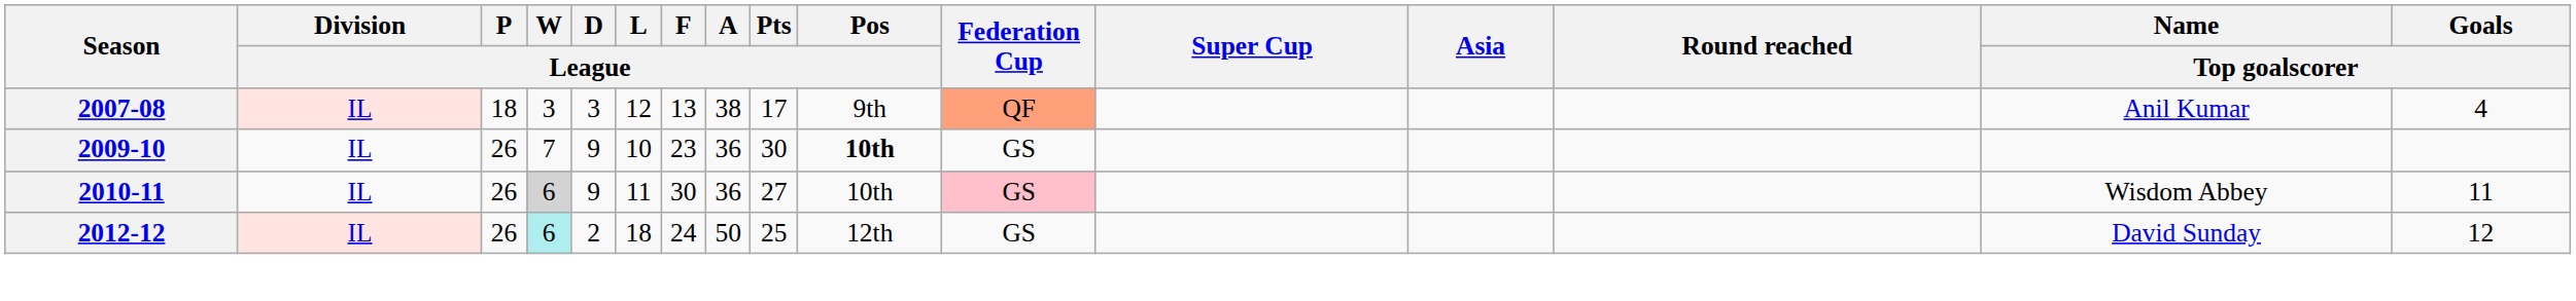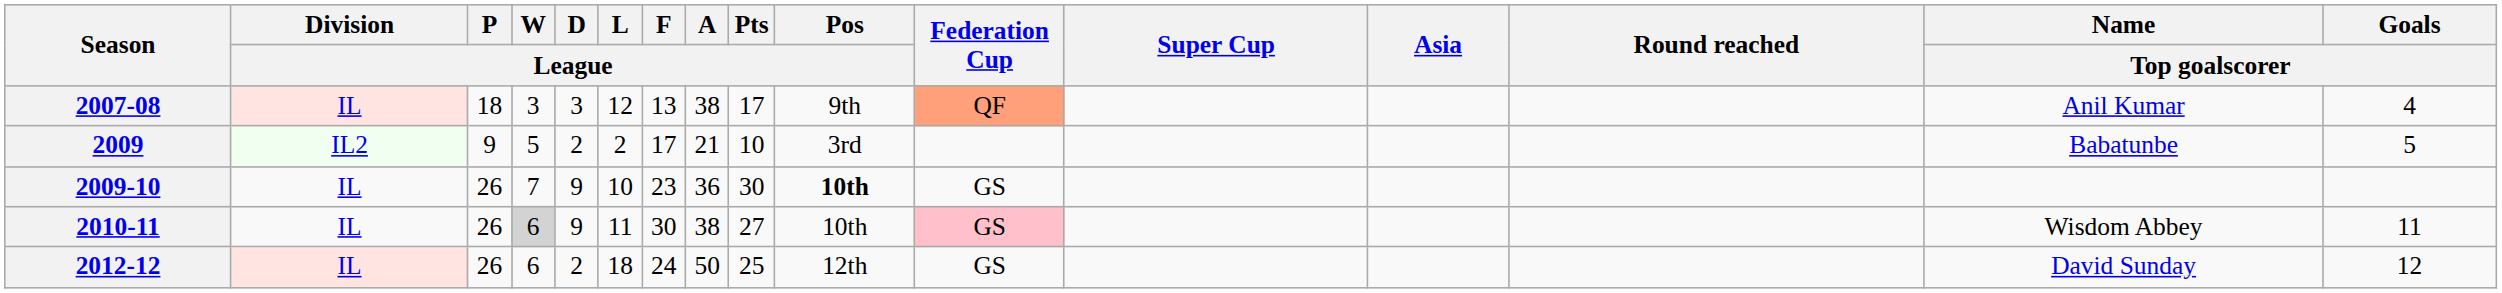 <table class="wikitable sortable" style="text-align: center">
 <tr>
 <th scope="col" rowspan="2" scope="col">Season</th>
 <th scope="col">Division</th>
 <th width="20" scope="col">P</th>
 <th width="20" scope="col">W</th>
 <th width="20" scope="col">D</th>
 <th width="20" scope="col">L</th>
 <th width="20" scope="col">F</th>
 <th width="20" scope="col">A</th>
 <th width="20" scope="col">Pts</th>
 <th scope="col">Pos</th>
 <th rowspan="2" width=6% scope="col" class="unsortable"><a href='#'>Federation Cup</a></th>
 <th rowspan="2" scope="col"><a href='#'>Super Cup</a></th>
 <th rowspan="2" scope="col"><a href='#'>Asia</a></th>
 <th rowspan="2" scope="col">Round reached</th>
 <th scope="col">Name</th>
 <th scope="col">Goals</th>
 </tr>
 <tr class="unsortable">
 <th colspan="9" scope="col">League</th>
 <th colspan="2" scope="col">Top goalscorer</th>
 </tr>
 <tr>
 <th scope="row"><a href='#'>2007-08</a></th>
 <td bgcolor=MistyRose><a href='#'>IL</a></td>
 <td>18</td>
 <td>3</td>
 <td>3</td>
 <td>12</td>
 <td>13</td>
 <td>38</td>
 <td>17</td>
 <td>9th</td>
 <td style="background: lightsalmon;">QF</td>
 <td></td>
 <td></td>
 <td></td>
 <td><a href='#'>Anil Kumar</a></td>
 <td>4</td>
 </tr>
 <tr>
+<th scope="row"><a href='#'>2009</a></th>
+<td bgcolor=#F0FFF0><a href='#'>IL2</a></td>
+<td>9</td>
+<td>5</td>
+<td>2</td>
+<td>2</td>
+<td>17</td>
+<td>21</td>
+<td>10</td>
+<td>3rd</td>
+<td></td>
+<td></td>
+<td></td>
+<td></td>
+<td><a href='#'>Babatunbe</a></td>
+<td>5</td>
+</tr>
+<tr>
 <th scope="row"><a href='#'>2009-10</a></th>
 <td><a href='#'>IL</a></td>
 <td>26</td>
 <td>7</td>
 <td>9</td>
 <td>10</td>
 <td>23</td>
 <td>36</td>
 <td>30</td>
 <td><strong>10th</strong></td>
 <td>GS</td>
 <td></td>
 <td></td>
 <td></td>
 <td></td>
 <td></td>
 </tr>
 <tr>
 <th scope="row"><a href='#'>2010-11</a></th>
 <td><a href='#'>IL</a></td>
 <td>26</td>
 <td style="background: lightgrey;">6</td>
 <td>9</td>
 <td>11</td>
 <td>30</td>
-<td>36</td>
+<td>38</td>
 <td>27</td>
 <td>10th</td>
 <td style="background: pink;">GS</td>
 <td></td>
 <td></td>
 <td></td>
 <td>Wisdom Abbey</td>
 <td>11</td>
 </tr>
 <tr>
 <th scope="row"><a href='#'>2012-12</a></th>
 <td bgcolor=#FFE4E1><a href='#'>IL</a></td>
 <td>26</td>
-<td style="background: paleturquoise;">6</td>
+<td>6</td>
 <td>2</td>
 <td>18</td>
 <td>24</td>
 <td>50</td>
 <td>25</td>
 <td>12th</td>
 <td>GS</td>
 <td></td>
 <td></td>
 <td></td>
 <td><a href='#'>David Sunday</a></td>
 <td>12</td>
 </tr>
 </table>
